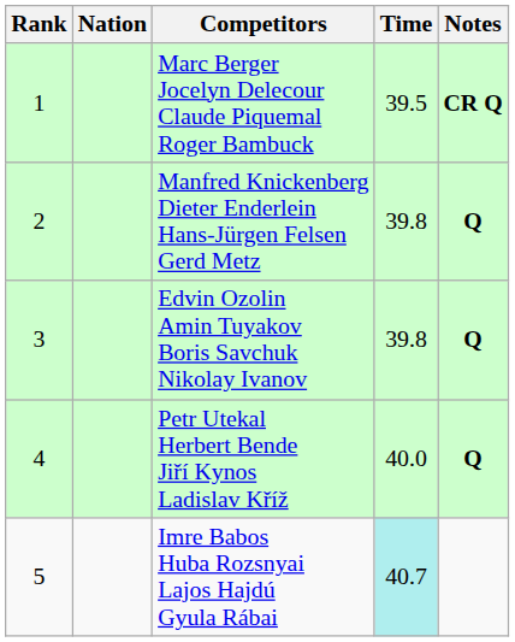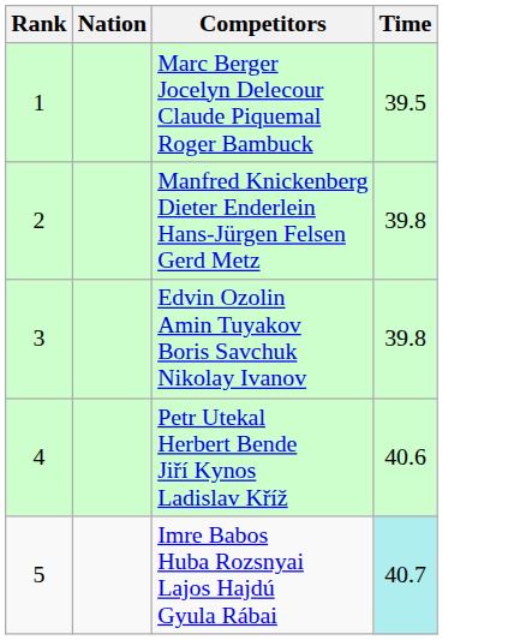 <table class="wikitable sortable" style="text-align:center">
 <tr>
 <th>Rank</th>
 <th>Nation</th>
 <th>Competitors</th>
 <th>Time</th>
-<th>Notes</th>
 </tr>
 <tr bgcolor=ccffcc>
 <td>1</td>
 <td align=left></td>
 <td align=left><a href='#'>Marc Berger</a><br><a href='#'>Jocelyn Delecour</a><br><a href='#'>Claude Piquemal</a><br><a href='#'>Roger Bambuck</a></td>
 <td>39.5</td>
-<td><strong>CR Q</strong></td>
 </tr>
 <tr bgcolor=ccffcc>
 <td>2</td>
 <td align=left></td>
 <td align=left><a href='#'>Manfred Knickenberg</a><br><a href='#'>Dieter Enderlein</a><br><a href='#'>Hans-Jürgen Felsen</a><br><a href='#'>Gerd Metz</a></td>
 <td>39.8</td>
-<td><strong>Q</strong></td>
 </tr>
 <tr bgcolor=ccffcc>
 <td>3</td>
 <td align=left></td>
 <td align=left><a href='#'>Edvin Ozolin</a><br><a href='#'>Amin Tuyakov</a><br><a href='#'>Boris Savchuk</a><br><a href='#'>Nikolay Ivanov</a></td>
 <td>39.8</td>
-<td><strong>Q</strong></td>
 </tr>
 <tr bgcolor=ccffcc>
 <td>4</td>
 <td align=left></td>
 <td align=left><a href='#'>Petr Utekal</a><br><a href='#'>Herbert Bende</a><br><a href='#'>Jiří Kynos</a><br><a href='#'>Ladislav Kříž</a></td>
-<td>40.0</td>
-<td><strong>Q</strong></td>
+<td>40.6</td>
 </tr>
 <tr>
 <td>5</td>
 <td align=left></td>
 <td align=left><a href='#'>Imre Babos</a><br><a href='#'>Huba Rozsnyai</a><br><a href='#'>Lajos Hajdú</a><br><a href='#'>Gyula Rábai</a></td>
 <td style="background: paleturquoise;">40.7</td>
-<td></td>
 </tr>
 </table>
